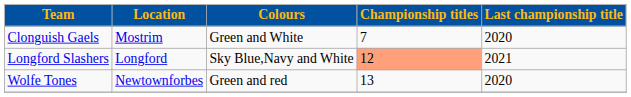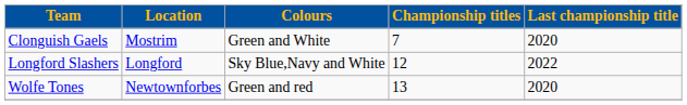 <table class="wikitable">
 <tr>
 <th style="background:#00519f; color:#fdb913;;"><strong>Team</strong></th>
 <th style="background:#00519f; color:#fdb913;;">Location</th>
 <th style="background:#00519f; color:#fdb913;;">Colours</th>
 <th style="background:#00519f; color:#fdb913;;"><strong>Championship titles</strong></th>
 <th style="background:#00519f; color:#fdb913;;"><strong>Last championship title</strong></th>
 </tr>
 <tr>
 <td> <a href='#'>Clonguish Gaels</a></td>
 <td><a href='#'>Mostrim</a></td>
 <td>Green and White</td>
 <td>7</td>
 <td>2020</td>
 </tr>
 <tr>
 <td> <a href='#'>Longford Slashers</a></td>
 <td><a href='#'>Longford</a></td>
 <td>Sky Blue,Navy and White</td>
-<td style="background: lightsalmon;">12</td>
-<td>2021</td>
+<td>12</td>
+<td>2022</td>
 </tr>
 <tr>
 <td> <a href='#'>Wolfe Tones</a></td>
 <td><a href='#'>Newtownforbes</a></td>
 <td>Green and red</td>
 <td>13</td>
 <td>2020</td>
 </tr>
 <tr>
 </tr>
 </table>
